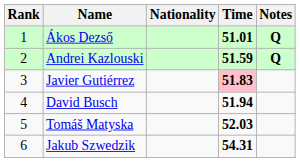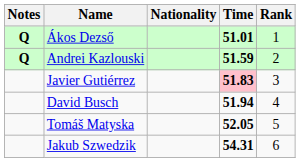 <table class="wikitable sortable" style="text-align:center">
 <tr>
-<th>Rank</th>
+<th>Notes</th>
 <th>Name</th>
 <th>Nationality</th>
 <th>Time</th>
-<th>Notes</th>
+<th>Rank</th>
 </tr>
 <tr bgcolor=ccffcc>
-<td>1</td>
+<td><strong>Q</strong></td>
 <td align=left><a href='#'>Ákos Dezső</a></td>
 <td align=left></td>
 <td><strong>51.01</strong></td>
-<td><strong>Q</strong></td>
+<td>1</td>
 </tr>
 <tr bgcolor=ccffcc>
-<td>2</td>
+<td><strong>Q</strong></td>
 <td align=left><a href='#'>Andrei Kazlouski</a></td>
 <td align=left></td>
 <td><strong>51.59</strong></td>
-<td><strong>Q</strong></td>
+<td>2</td>
 </tr>
 <tr>
-<td>3</td>
+<td></td>
 <td align=left><a href='#'>Javier Gutiérrez</a></td>
 <td align=left></td>
 <td style="background: pink;"><strong>51.83</strong></td>
-<td></td>
+<td>3</td>
 </tr>
 <tr>
-<td>4</td>
+<td></td>
 <td align=left><a href='#'>David Busch</a></td>
 <td align=left></td>
 <td><strong>51.94</strong></td>
-<td></td>
+<td>4</td>
 </tr>
 <tr>
-<td>5</td>
+<td></td>
 <td align=left><a href='#'>Tomáš Matyska</a></td>
 <td align=left></td>
-<td><strong>52.03</strong></td>
-<td></td>
+<td><strong>52.05</strong></td>
+<td>5</td>
 </tr>
 <tr>
-<td>6</td>
+<td></td>
 <td align=left><a href='#'>Jakub Szwedzik</a></td>
 <td align=left></td>
 <td><strong>54.31</strong></td>
-<td></td>
+<td>6</td>
 </tr>
 </table>
